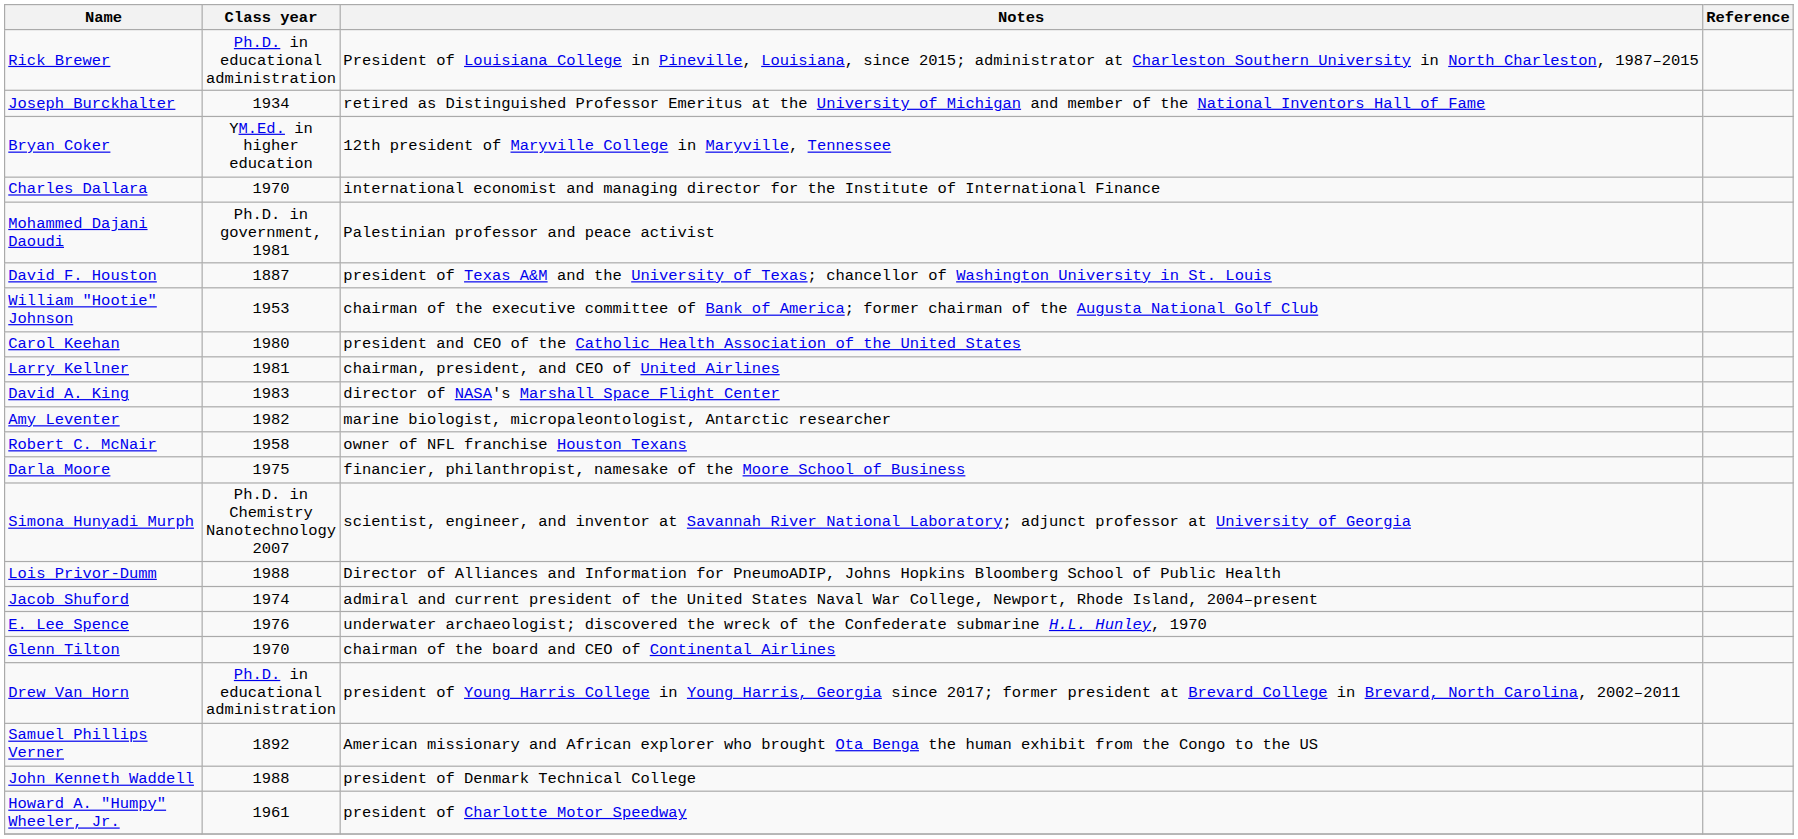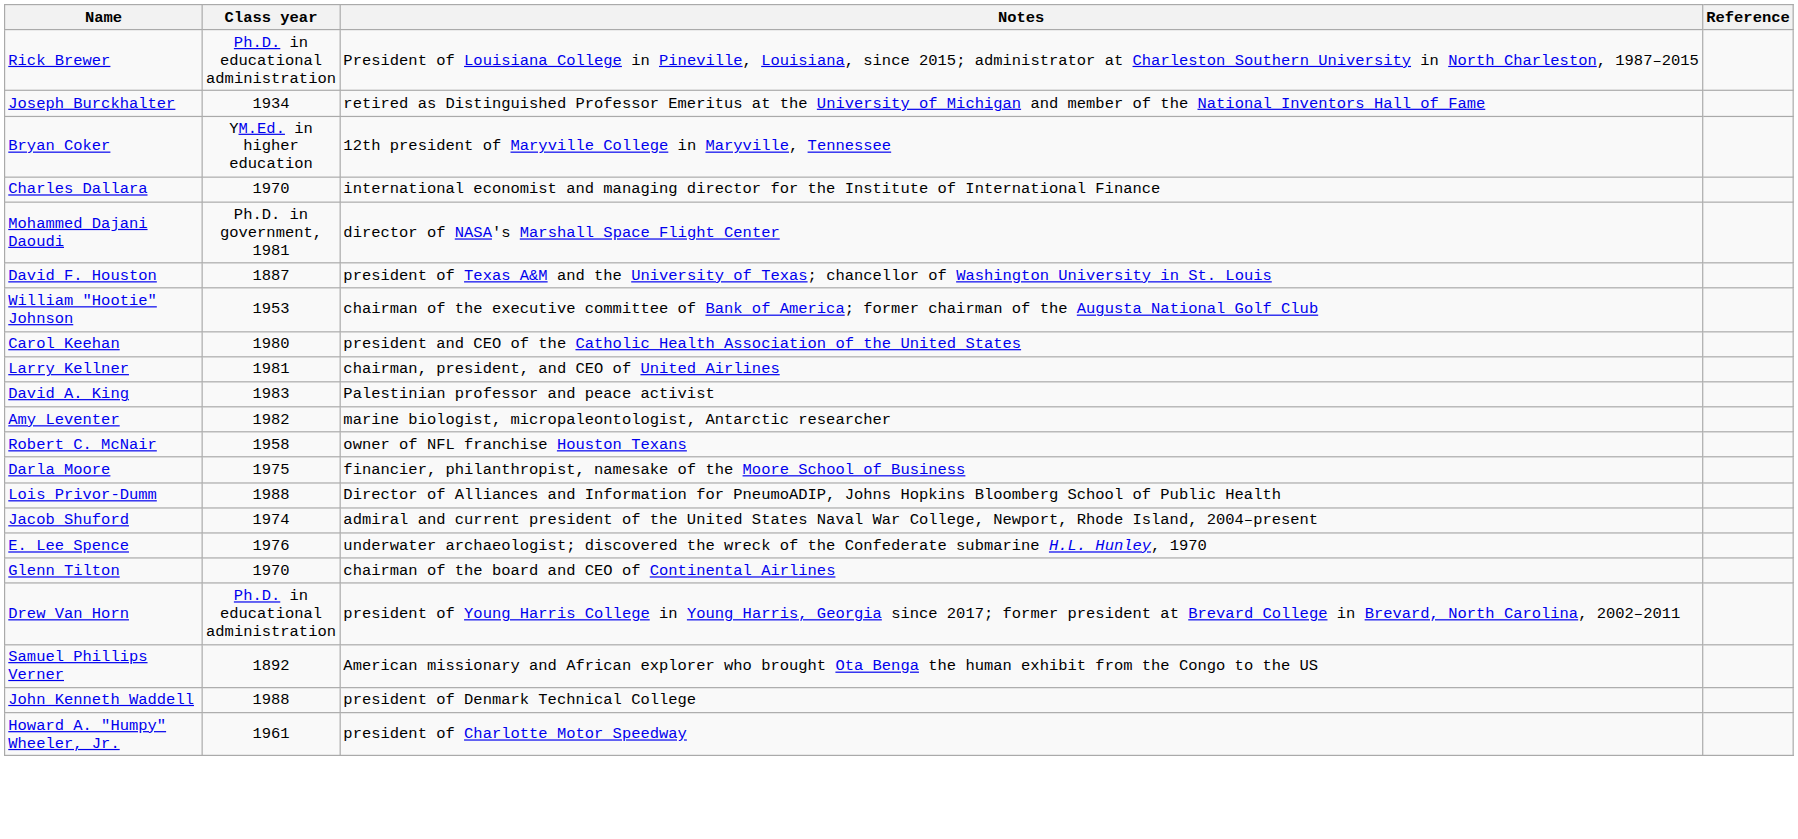 <table class="wikitable sortable">
 <tr>
 <th width="160">Name</th>
 <th width="100">Class year</th>
 <th width="*" class="unsortable">Notes</th>
 <th width="*" class="unsortable">Reference</th>
 </tr>
 <tr>
 <td><a href='#'>Rick Brewer</a></td>
 <td align="center"><a href='#'>Ph.D.</a> in educational administration</td>
 <td>President of <a href='#'>Louisiana College</a> in <a href='#'>Pineville</a>, <a href='#'>Louisiana</a>, since 2015; administrator at <a href='#'>Charleston Southern University</a> in <a href='#'>North Charleston</a>, 1987–2015</td>
 <td></td>
 </tr>
 <tr>
 <td><a href='#'>Joseph Burckhalter</a></td>
 <td align="center">1934</td>
 <td>retired as Distinguished Professor Emeritus at the <a href='#'>University of Michigan</a> and member of the <a href='#'>National Inventors Hall of Fame</a></td>
 <td></td>
 </tr>
 <tr>
 <td><a href='#'>Bryan Coker</a></td>
 <td align="center">Y<a href='#'>M.Ed.</a> in higher education</td>
 <td>12th president of <a href='#'>Maryville College</a> in <a href='#'>Maryville</a>, <a href='#'>Tennessee</a></td>
 <td></td>
 </tr>
 <tr>
 <td><a href='#'>Charles Dallara</a></td>
 <td align="center">1970</td>
 <td>international economist and managing director for the Institute of International Finance</td>
 <td></td>
 </tr>
 <tr>
 <td><a href='#'>Mohammed Dajani Daoudi</a></td>
 <td align="center">Ph.D. in government, 1981</td>
-<td>Palestinian professor and peace activist</td>
+<td>director of <a href='#'>NASA</a>'s <a href='#'>Marshall Space Flight Center</a></td>
 <td></td>
 </tr>
 <tr>
 <td><a href='#'>David F. Houston</a></td>
 <td align="center">1887</td>
 <td>president of <a href='#'>Texas A&M</a> and the <a href='#'>University of Texas</a>; chancellor of <a href='#'>Washington University in St. Louis</a></td>
 <td></td>
 </tr>
 <tr>
 <td><a href='#'>William "Hootie" Johnson</a></td>
 <td align="center">1953</td>
 <td>chairman of the executive committee of <a href='#'>Bank of America</a>; former chairman of the <a href='#'>Augusta National Golf Club</a></td>
 <td></td>
 </tr>
 <tr>
 <td><a href='#'>Carol Keehan</a></td>
 <td align="center">1980</td>
 <td>president and CEO of the <a href='#'>Catholic Health Association of the United States</a></td>
 <td></td>
 </tr>
 <tr>
 <td><a href='#'>Larry Kellner</a></td>
 <td align="center">1981</td>
 <td>chairman, president, and CEO of <a href='#'>United Airlines</a></td>
 <td></td>
 </tr>
 <tr>
 <td><a href='#'>David A. King</a></td>
 <td align="center">1983</td>
-<td>director of <a href='#'>NASA</a>'s <a href='#'>Marshall Space Flight Center</a></td>
+<td>Palestinian professor and peace activist</td>
 <td></td>
 </tr>
 <tr>
 <td><a href='#'>Amy Leventer</a></td>
 <td align="center">1982</td>
 <td>marine biologist, micropaleontologist, Antarctic researcher</td>
 <td></td>
 </tr>
 <tr>
 <td><a href='#'>Robert C. McNair</a></td>
 <td align="center">1958</td>
 <td>owner of NFL franchise <a href='#'>Houston Texans</a></td>
 <td></td>
 </tr>
 <tr>
 <td><a href='#'>Darla Moore</a></td>
 <td align="center">1975</td>
 <td>financier, philanthropist, namesake of the <a href='#'>Moore School of Business</a></td>
-<td></td>
-</tr>
-<tr>
-<td><a href='#'>Simona Hunyadi Murph</a></td>
-<td align="center">Ph.D. in Chemistry<br>Nanotechnology 2007</td>
-<td>scientist, engineer, and inventor at <a href='#'>Savannah River National Laboratory</a>; adjunct professor at <a href='#'>University of Georgia</a></td>
 <td></td>
 </tr>
 <tr>
 <td><a href='#'>Lois Privor-Dumm</a></td>
 <td align="center">1988</td>
 <td>Director of Alliances and Information for PneumoADIP, Johns Hopkins Bloomberg School of Public Health</td>
 <td></td>
 </tr>
 <tr>
 <td><a href='#'>Jacob Shuford</a></td>
 <td align="center">1974</td>
 <td>admiral and current president of the United States Naval War College, Newport, Rhode Island, 2004–present</td>
 <td></td>
 </tr>
 <tr>
 <td><a href='#'>E. Lee Spence</a></td>
 <td align="center">1976</td>
 <td>underwater archaeologist; discovered the wreck of the Confederate submarine <em><a href='#'>H.L. Hunley</a></em>, 1970</td>
 <td></td>
 </tr>
 <tr>
 <td><a href='#'>Glenn Tilton</a></td>
 <td align="center">1970</td>
 <td>chairman of the board and CEO of <a href='#'>Continental Airlines</a></td>
 <td></td>
 </tr>
 <tr>
 <td><a href='#'>Drew Van Horn</a></td>
 <td align="center"><a href='#'>Ph.D.</a> in educational administration</td>
 <td>president of <a href='#'>Young Harris College</a> in <a href='#'>Young Harris, Georgia</a> since 2017; former president at <a href='#'>Brevard College</a> in <a href='#'>Brevard, North Carolina</a>, 2002–2011</td>
 <td></td>
 </tr>
 <tr>
 <td><a href='#'>Samuel Phillips Verner</a></td>
 <td align="center">1892</td>
 <td>American missionary and African explorer who brought <a href='#'>Ota Benga</a> the human exhibit from the Congo to the US</td>
 <td></td>
 </tr>
 <tr>
 <td><a href='#'>John Kenneth Waddell</a></td>
 <td align="center">1988</td>
 <td>president of Denmark Technical College</td>
 <td></td>
 </tr>
 <tr>
 <td><a href='#'>Howard A. "Humpy" Wheeler, Jr.</a></td>
 <td align="center">1961</td>
 <td>president of <a href='#'>Charlotte Motor Speedway</a></td>
 <td></td>
 </tr>
 <tr>
 </tr>
 </table>
